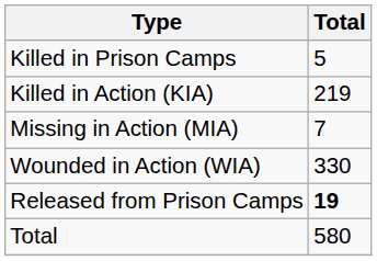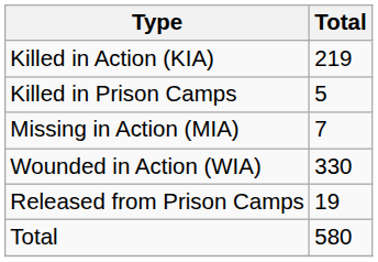 <table class="wikitable">
 <tr>
 <th scope="col">Type</th>
 <th scope="col">Total</th>
 </tr>
 <tr>
+<td>Killed in Action (KIA)</td>
+<td>219</td>
+</tr>
+<tr>
 <td>Killed in Prison Camps</td>
 <td>5</td>
-</tr>
-<tr>
-<td>Killed in Action (KIA)</td>
-<td>219</td>
 </tr>
 <tr>
 <td>Missing in Action (MIA)</td>
 <td>7</td>
 </tr>
 <tr>
 <td>Wounded in Action (WIA)</td>
 <td>330</td>
 </tr>
 <tr>
 <td>Released from Prison Camps</td>
-<td><strong>19</strong></td>
+<td>19</td>
 </tr>
 <tr>
 <td>Total</td>
 <td>580</td>
 </tr>
 <tr>
 </tr>
 </table>
